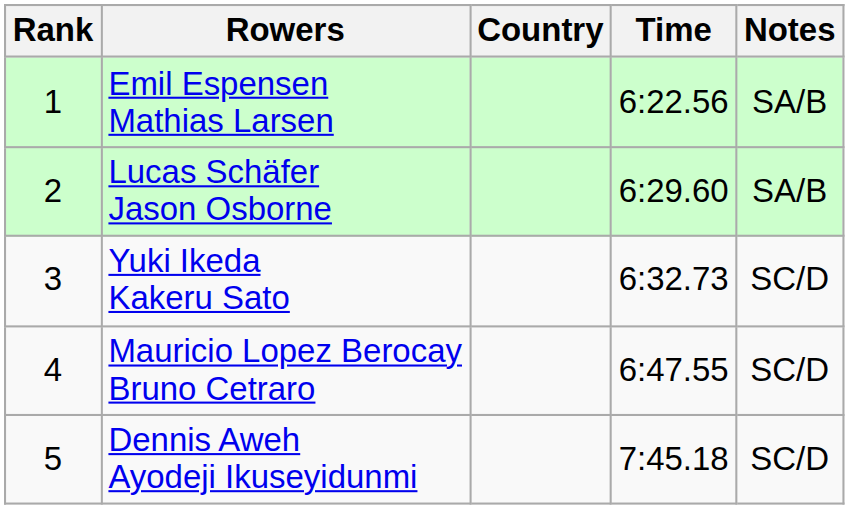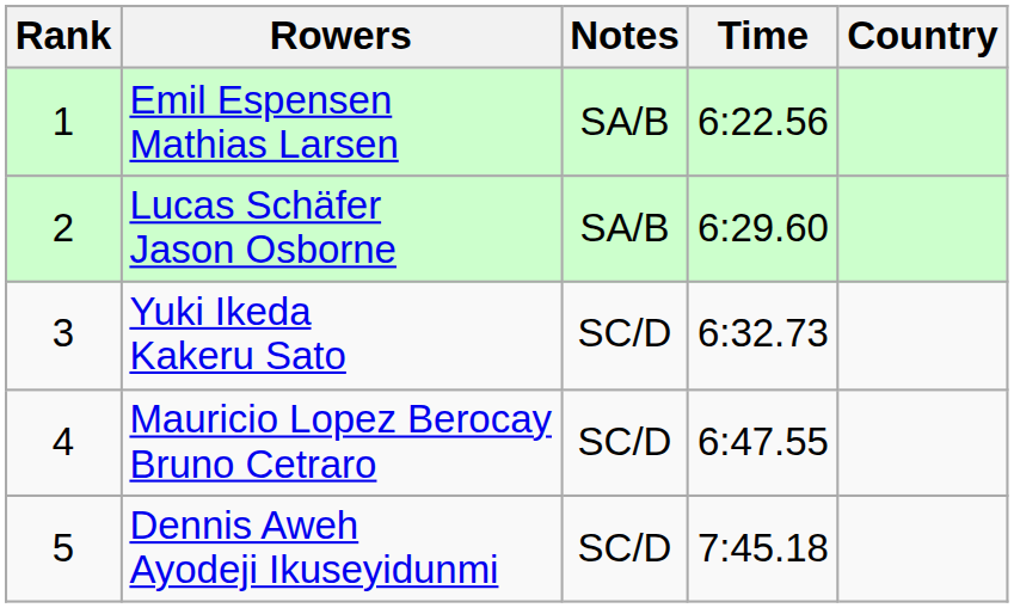 <table class="wikitable" style="text-align:center">
 <tr>
 <th>Rank</th>
 <th>Rowers</th>
+<th>Notes</th>
+<th>Time</th>
 <th>Country</th>
-<th>Time</th>
-<th>Notes</th>
 </tr>
 <tr bgcolor=ccffcc>
 <td>1</td>
 <td align="left"><a href='#'>Emil Espensen</a><br><a href='#'>Mathias Larsen</a></td>
+<td>SA/B</td>
+<td>6:22.56</td>
 <td align="left"></td>
-<td>6:22.56</td>
-<td>SA/B</td>
 </tr>
 <tr bgcolor=ccffcc>
 <td>2</td>
 <td align="left"><a href='#'>Lucas Schäfer</a><br><a href='#'>Jason Osborne</a></td>
+<td>SA/B</td>
+<td>6:29.60</td>
 <td align="left"></td>
-<td>6:29.60</td>
-<td>SA/B</td>
 </tr>
 <tr>
 <td>3</td>
 <td align="left"><a href='#'>Yuki Ikeda</a><br><a href='#'>Kakeru Sato</a></td>
+<td>SC/D</td>
+<td>6:32.73</td>
 <td align="left"></td>
-<td>6:32.73</td>
-<td>SC/D</td>
 </tr>
 <tr>
 <td>4</td>
 <td align="left"><a href='#'>Mauricio Lopez Berocay</a><br><a href='#'>Bruno Cetraro</a></td>
+<td>SC/D</td>
+<td>6:47.55</td>
 <td align="left"></td>
-<td>6:47.55</td>
-<td>SC/D</td>
 </tr>
 <tr>
 <td>5</td>
 <td align="left"><a href='#'>Dennis Aweh</a><br><a href='#'>Ayodeji Ikuseyidunmi</a></td>
+<td>SC/D</td>
+<td>7:45.18</td>
 <td align="left"></td>
-<td>7:45.18</td>
-<td>SC/D</td>
 </tr>
 </table>
